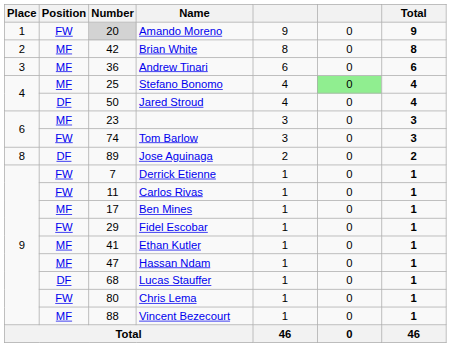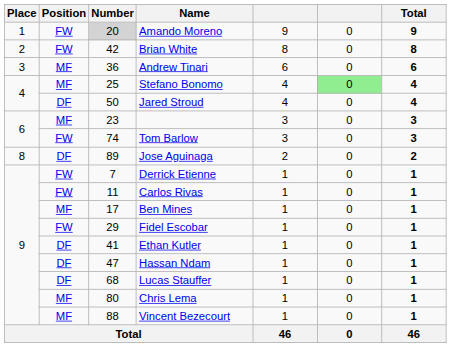 <table class="wikitable" style="font-size: 95%; text-align: center;">
 <tr>
 <th width=40>Place</th>
 <th width=40>Position</th>
 <th width=40>Number</th>
 <th width=150>Name</th>
 <th width=80></th>
 <th width=80></th>
 <th width=80><strong>Total</strong></th>
 </tr>
 <tr>
 <td rowspan="1">1</td>
 <td><a href='#'>FW</a></td>
 <td style="background: lightgrey;">20</td>
 <td align="left"> <a href='#'>Amando Moreno</a></td>
 <td>9</td>
 <td>0</td>
 <td><strong>9</strong></td>
 </tr>
 <tr>
 <td rowspan="1">2</td>
-<td><a href='#'>MF</a></td>
+<td><a href='#'>FW</a></td>
 <td>42</td>
 <td align="left"> <a href='#'>Brian White</a></td>
 <td>8</td>
 <td>0</td>
 <td><strong>8</strong></td>
 </tr>
 <tr>
 <td rowspan="1">3</td>
 <td><a href='#'>MF</a></td>
 <td>36</td>
 <td align="left"> <a href='#'>Andrew Tinari</a></td>
 <td>6</td>
 <td>0</td>
 <td><strong>6</strong></td>
 </tr>
 <tr>
 <td rowspan="2">4</td>
 <td><a href='#'>MF</a></td>
 <td>25</td>
 <td align="left"> <a href='#'>Stefano Bonomo</a></td>
 <td>4</td>
 <td style="background: lightgreen;">0</td>
 <td><strong>4</strong></td>
 </tr>
 <tr>
 <td><a href='#'>DF</a></td>
 <td>50</td>
 <td align="left"> <a href='#'>Jared Stroud</a></td>
 <td>4</td>
 <td>0</td>
 <td><strong>4</strong></td>
 </tr>
 <tr>
 <td rowspan="2">6</td>
 <td><a href='#'>MF</a></td>
 <td>23</td>
 <td align="left"></td>
 <td>3</td>
 <td>0</td>
 <td><strong>3</strong></td>
 </tr>
 <tr>
 <td><a href='#'>FW</a></td>
 <td>74</td>
 <td align="left"> <a href='#'>Tom Barlow</a></td>
 <td>3</td>
 <td>0</td>
 <td><strong>3</strong></td>
 </tr>
 <tr>
 <td rowspan="1">8</td>
 <td><a href='#'>DF</a></td>
 <td>89</td>
 <td align="left"> <a href='#'>Jose Aguinaga</a></td>
 <td>2</td>
 <td>0</td>
 <td><strong>2</strong></td>
 </tr>
 <tr>
 <td rowspan="9">9</td>
 <td><a href='#'>FW</a></td>
 <td>7</td>
 <td align="left"> <a href='#'>Derrick Etienne</a></td>
 <td>1</td>
 <td>0</td>
 <td><strong>1</strong></td>
 </tr>
 <tr>
 <td><a href='#'>FW</a></td>
 <td>11</td>
 <td align="left"> <a href='#'>Carlos Rivas</a></td>
 <td>1</td>
 <td>0</td>
 <td><strong>1</strong></td>
 </tr>
 <tr>
 <td><a href='#'>MF</a></td>
 <td>17</td>
 <td align="left"> <a href='#'>Ben Mines</a></td>
 <td>1</td>
 <td>0</td>
 <td><strong>1</strong></td>
 </tr>
 <tr>
 <td><a href='#'>FW</a></td>
 <td>29</td>
 <td align="left"> <a href='#'>Fidel Escobar</a></td>
 <td>1</td>
 <td>0</td>
 <td><strong>1</strong></td>
 </tr>
 <tr>
-<td><a href='#'>MF</a></td>
+<td><a href='#'>DF</a></td>
 <td>41</td>
 <td align="left"> <a href='#'>Ethan Kutler</a></td>
 <td>1</td>
 <td>0</td>
 <td><strong>1</strong></td>
 </tr>
 <tr>
-<td><a href='#'>MF</a></td>
+<td><a href='#'>DF</a></td>
 <td>47</td>
 <td align="left"> <a href='#'>Hassan Ndam</a></td>
 <td>1</td>
 <td>0</td>
 <td><strong>1</strong></td>
 </tr>
 <tr>
 <td><a href='#'>DF</a></td>
 <td>68</td>
 <td align="left"> <a href='#'>Lucas Stauffer</a></td>
 <td>1</td>
 <td>0</td>
 <td><strong>1</strong></td>
 </tr>
 <tr>
-<td><a href='#'>FW</a></td>
+<td><a href='#'>MF</a></td>
 <td>80</td>
 <td align="left"> <a href='#'>Chris Lema</a></td>
 <td>1</td>
 <td>0</td>
 <td><strong>1</strong></td>
 </tr>
 <tr>
 <td><a href='#'>MF</a></td>
 <td>88</td>
 <td align="left"> <a href='#'>Vincent Bezecourt</a></td>
 <td>1</td>
 <td>0</td>
 <td><strong>1</strong></td>
 </tr>
 <tr>
 <th colspan="4">Total</th>
 <th>46</th>
 <th>0</th>
 <th>46</th>
 </tr>
 </table>
